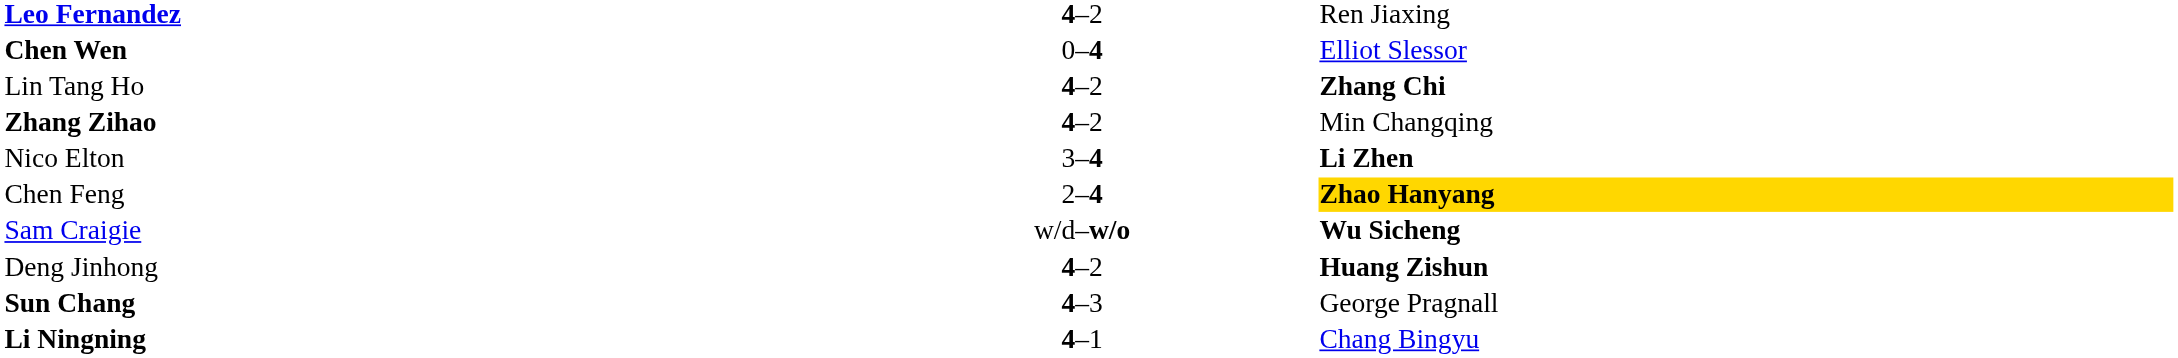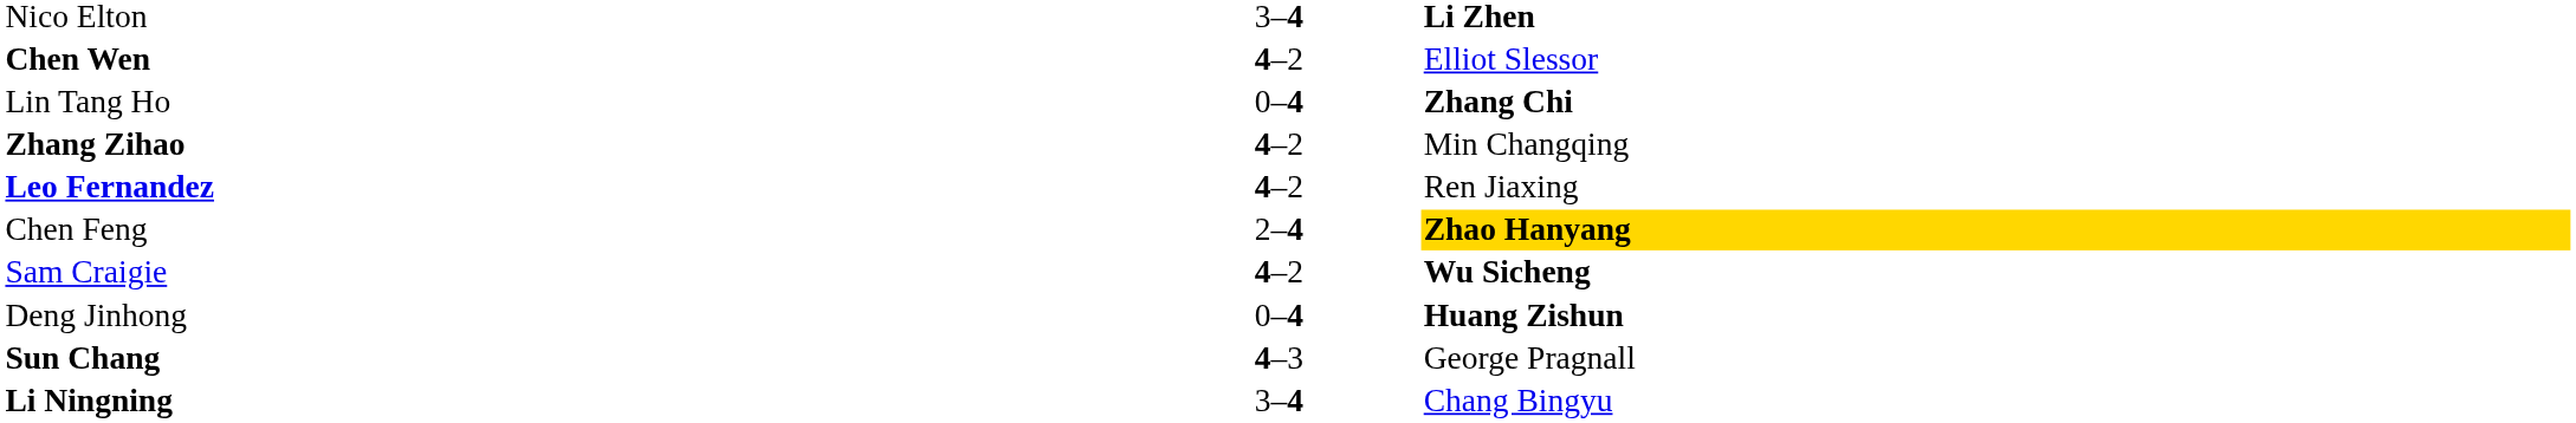 <table width="100%" cellspacing="1">
 <tr>
 <th width45%></th>
 <th width10%></th>
 <th width45%></th>
 </tr>
 <tr>
-<td> <strong><a href='#'>Leo Fernandez</a></strong></td>
-<td align="center"><strong>4</strong>–2</td>
-<td> Ren Jiaxing</td>
+<td> Nico Elton</td>
+<td align="center">3–<strong>4</strong></td>
+<td> <strong>Li Zhen</strong></td>
 </tr>
 <tr>
 <td> <strong>Chen Wen</strong></td>
-<td align="center">0–<strong>4</strong></td>
+<td align="center"><strong>4</strong>–2</td>
 <td> <a href='#'>Elliot Slessor</a></td>
 </tr>
 <tr>
 <td> Lin Tang Ho</td>
-<td align="center"><strong>4</strong>–2</td>
+<td align="center">0–<strong>4</strong></td>
 <td> <strong>Zhang Chi</strong></td>
 </tr>
 <tr>
 <td> <strong>Zhang Zihao</strong></td>
 <td align="center"><strong>4</strong>–2</td>
 <td> Min Changqing</td>
 </tr>
 <tr>
-<td> Nico Elton</td>
-<td align="center">3–<strong>4</strong></td>
-<td> <strong>Li Zhen</strong></td>
+<td> <strong><a href='#'>Leo Fernandez</a></strong></td>
+<td align="center"><strong>4</strong>–2</td>
+<td> Ren Jiaxing</td>
 </tr>
 <tr>
 <td> Chen Feng</td>
 <td align="center">2–<strong>4</strong></td>
 <td style="background: gold;"> <strong>Zhao Hanyang</strong></td>
 </tr>
 <tr>
 <td> <a href='#'>Sam Craigie</a></td>
-<td align="center">w/d–<strong>w/o</strong></td>
+<td align="center"><strong>4</strong>–2</td>
 <td> <strong>Wu Sicheng</strong></td>
 </tr>
 <tr>
 <td> Deng Jinhong</td>
-<td align="center"><strong>4</strong>–2</td>
+<td align="center">0–<strong>4</strong></td>
 <td> <strong>Huang Zishun</strong></td>
 </tr>
 <tr>
 <td> <strong>Sun Chang</strong></td>
 <td align="center"><strong>4</strong>–3</td>
 <td> George Pragnall</td>
 </tr>
 <tr>
 <td> <strong>Li Ningning</strong></td>
-<td align="center"><strong>4</strong>–1</td>
+<td align="center">3–<strong>4</strong></td>
 <td> <a href='#'>Chang Bingyu</a></td>
 </tr>
 <tr>
 </tr>
 </table>
